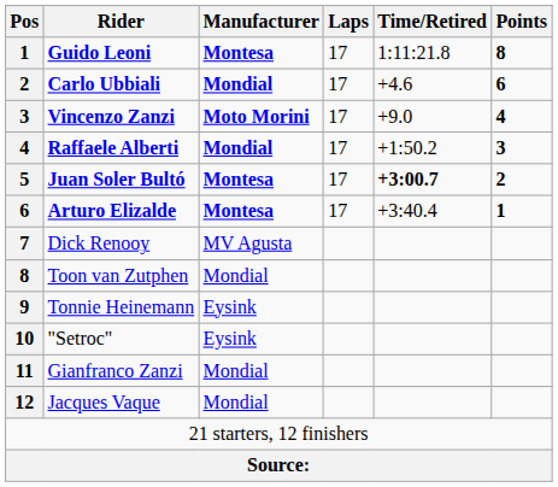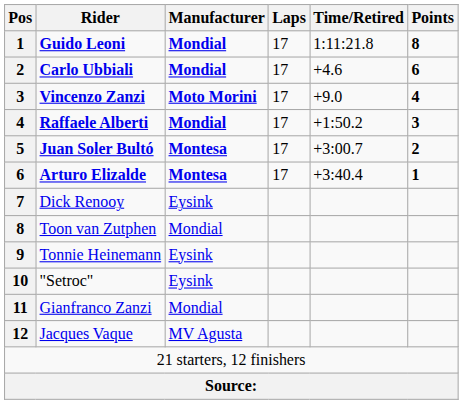 <table class="wikitable" style="font-size: 95%;">
 <tr>
 <th>Pos</th>
 <th>Rider</th>
 <th>Manufacturer</th>
 <th>Laps</th>
 <th>Time/Retired</th>
 <th>Points</th>
 </tr>
 <tr>
 <th>1</th>
 <td> <strong><a href='#'>Guido Leoni</a></strong></td>
-<td><strong><a href='#'>Montesa</a></strong></td>
+<td><strong><a href='#'>Mondial</a></strong></td>
 <td>17</td>
 <td>1:11:21.8</td>
 <td><strong>8</strong></td>
 </tr>
 <tr>
 <th>2</th>
 <td> <strong><a href='#'>Carlo Ubbiali</a></strong></td>
 <td><strong><a href='#'>Mondial</a></strong></td>
 <td>17</td>
 <td>+4.6</td>
 <td><strong>6</strong></td>
 </tr>
 <tr>
 <th>3</th>
 <td> <strong><a href='#'>Vincenzo Zanzi</a></strong></td>
 <td><strong><a href='#'>Moto Morini</a></strong></td>
 <td>17</td>
 <td>+9.0</td>
 <td><strong>4</strong></td>
 </tr>
 <tr>
 <th>4</th>
 <td> <strong><a href='#'>Raffaele Alberti</a></strong></td>
 <td><strong><a href='#'>Mondial</a></strong></td>
 <td>17</td>
 <td>+1:50.2</td>
 <td><strong>3</strong></td>
 </tr>
 <tr>
 <th>5</th>
 <td> <strong><a href='#'>Juan Soler Bultó</a></strong></td>
 <td><strong><a href='#'>Montesa</a></strong></td>
 <td>17</td>
-<td><strong>+3:00.7</strong></td>
+<td>+3:00.7</td>
 <td><strong>2</strong></td>
 </tr>
 <tr>
 <th>6</th>
 <td> <strong><a href='#'>Arturo Elizalde</a></strong></td>
 <td><strong><a href='#'>Montesa</a></strong></td>
 <td>17</td>
 <td>+3:40.4</td>
 <td><strong>1</strong></td>
 </tr>
 <tr>
 <th>7</th>
 <td> <a href='#'>Dick Renooy</a></td>
-<td><a href='#'>MV Agusta</a></td>
+<td><a href='#'>Eysink</a></td>
 <td></td>
 <td></td>
 <td></td>
 </tr>
 <tr>
 <th>8</th>
 <td> <a href='#'>Toon van Zutphen</a></td>
 <td><a href='#'>Mondial</a></td>
 <td></td>
 <td></td>
 <td></td>
 </tr>
 <tr>
 <th>9</th>
 <td> <a href='#'>Tonnie Heinemann</a></td>
 <td><a href='#'>Eysink</a></td>
 <td></td>
 <td></td>
 <td></td>
 </tr>
 <tr>
 <th>10</th>
 <td> "Setroc"</td>
 <td><a href='#'>Eysink</a></td>
 <td></td>
 <td></td>
 <td></td>
 </tr>
 <tr>
 <th>11</th>
 <td> <a href='#'>Gianfranco Zanzi</a></td>
 <td><a href='#'>Mondial</a></td>
 <td></td>
 <td></td>
 <td></td>
 </tr>
 <tr>
 <th>12</th>
 <td> <a href='#'>Jacques Vaque</a></td>
-<td><a href='#'>Mondial</a></td>
+<td><a href='#'>MV Agusta</a></td>
 <td></td>
 <td></td>
 <td></td>
 </tr>
 <tr>
 <td colspan=6 align=center>21 starters, 12 finishers</td>
 </tr>
 <tr>
 <th colspan=6><strong>Source</strong>:</th>
 </tr>
 </table>
